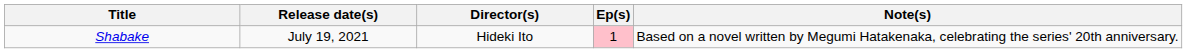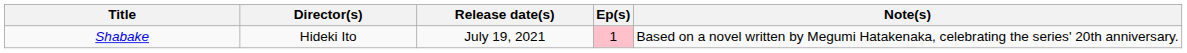 <table class="wikitable sortable" style="text-align:center; margin=auto; ">
 <tr>
 <th scope="col" width=20%>Title</th>
+<th scope="col" width=15%>Director(s)</th>
 <th scope="col" width=15%>Release date(s)</th>
-<th scope="col" width=15%>Director(s)</th>
 <th scope="col" class="unsortable">Ep(s)</th>
 <th>Note(s)</th>
 </tr>
 <tr>
 <td><em><a href='#'>Shabake</a></em></td>
+<td>Hideki Ito</td>
 <td>July 19, 2021</td>
-<td>Hideki Ito</td>
 <td style="background: pink;">1</td>
 <td>Based on a novel written by Megumi Hatakenaka, celebrating the series' 20th anniversary.</td>
 </tr>
 </table>
